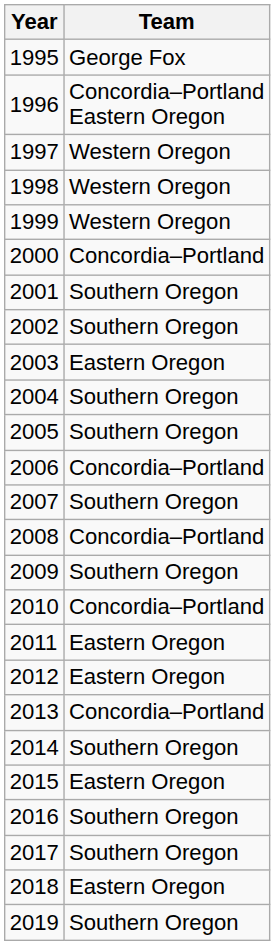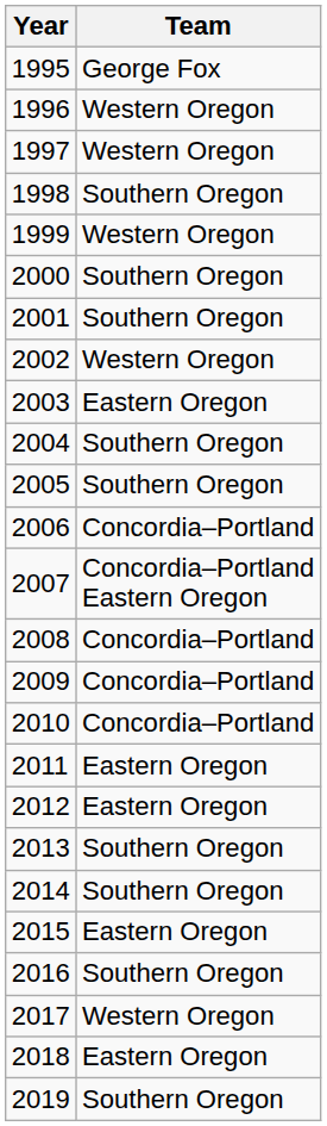 <table class="wikitable">
 <tr>
 <th>Year</th>
 <th>Team</th>
 </tr>
 <tr>
 <td>1995</td>
 <td>George Fox</td>
 </tr>
 <tr>
 <td>1996</td>
-<td>Concordia–Portland<br>Eastern Oregon</td>
+<td>Western Oregon</td>
 </tr>
 <tr>
 <td>1997</td>
 <td>Western Oregon</td>
 </tr>
 <tr>
 <td>1998</td>
-<td>Western Oregon</td>
+<td>Southern Oregon</td>
 </tr>
 <tr>
 <td>1999</td>
 <td>Western Oregon</td>
 </tr>
 <tr>
 <td>2000</td>
-<td>Concordia–Portland</td>
+<td>Southern Oregon</td>
 </tr>
 <tr>
 <td>2001</td>
 <td>Southern Oregon</td>
 </tr>
 <tr>
 <td>2002</td>
-<td>Southern Oregon</td>
+<td>Western Oregon</td>
 </tr>
 <tr>
 <td>2003</td>
 <td>Eastern Oregon</td>
 </tr>
 <tr>
 <td>2004</td>
 <td>Southern Oregon</td>
 </tr>
 <tr>
 <td>2005</td>
 <td>Southern Oregon</td>
 </tr>
 <tr>
 <td>2006</td>
 <td>Concordia–Portland</td>
 </tr>
 <tr>
 <td>2007</td>
-<td>Southern Oregon</td>
+<td>Concordia–Portland<br>Eastern Oregon</td>
 </tr>
 <tr>
 <td>2008</td>
 <td>Concordia–Portland</td>
 </tr>
 <tr>
 <td>2009</td>
-<td>Southern Oregon</td>
+<td>Concordia–Portland</td>
 </tr>
 <tr>
 <td>2010</td>
 <td>Concordia–Portland</td>
 </tr>
 <tr>
 <td>2011</td>
 <td>Eastern Oregon</td>
 </tr>
 <tr>
 <td>2012</td>
 <td>Eastern Oregon</td>
 </tr>
 <tr>
 <td>2013</td>
-<td>Concordia–Portland</td>
+<td>Southern Oregon</td>
 </tr>
 <tr>
 <td>2014</td>
 <td>Southern Oregon</td>
 </tr>
 <tr>
 <td>2015</td>
 <td>Eastern Oregon</td>
 </tr>
 <tr>
 <td>2016</td>
 <td>Southern Oregon</td>
 </tr>
 <tr>
 <td>2017</td>
-<td>Southern Oregon</td>
+<td>Western Oregon</td>
 </tr>
 <tr>
 <td>2018</td>
 <td>Eastern Oregon</td>
 </tr>
 <tr>
 <td>2019</td>
 <td>Southern Oregon</td>
 </tr>
 </table>
